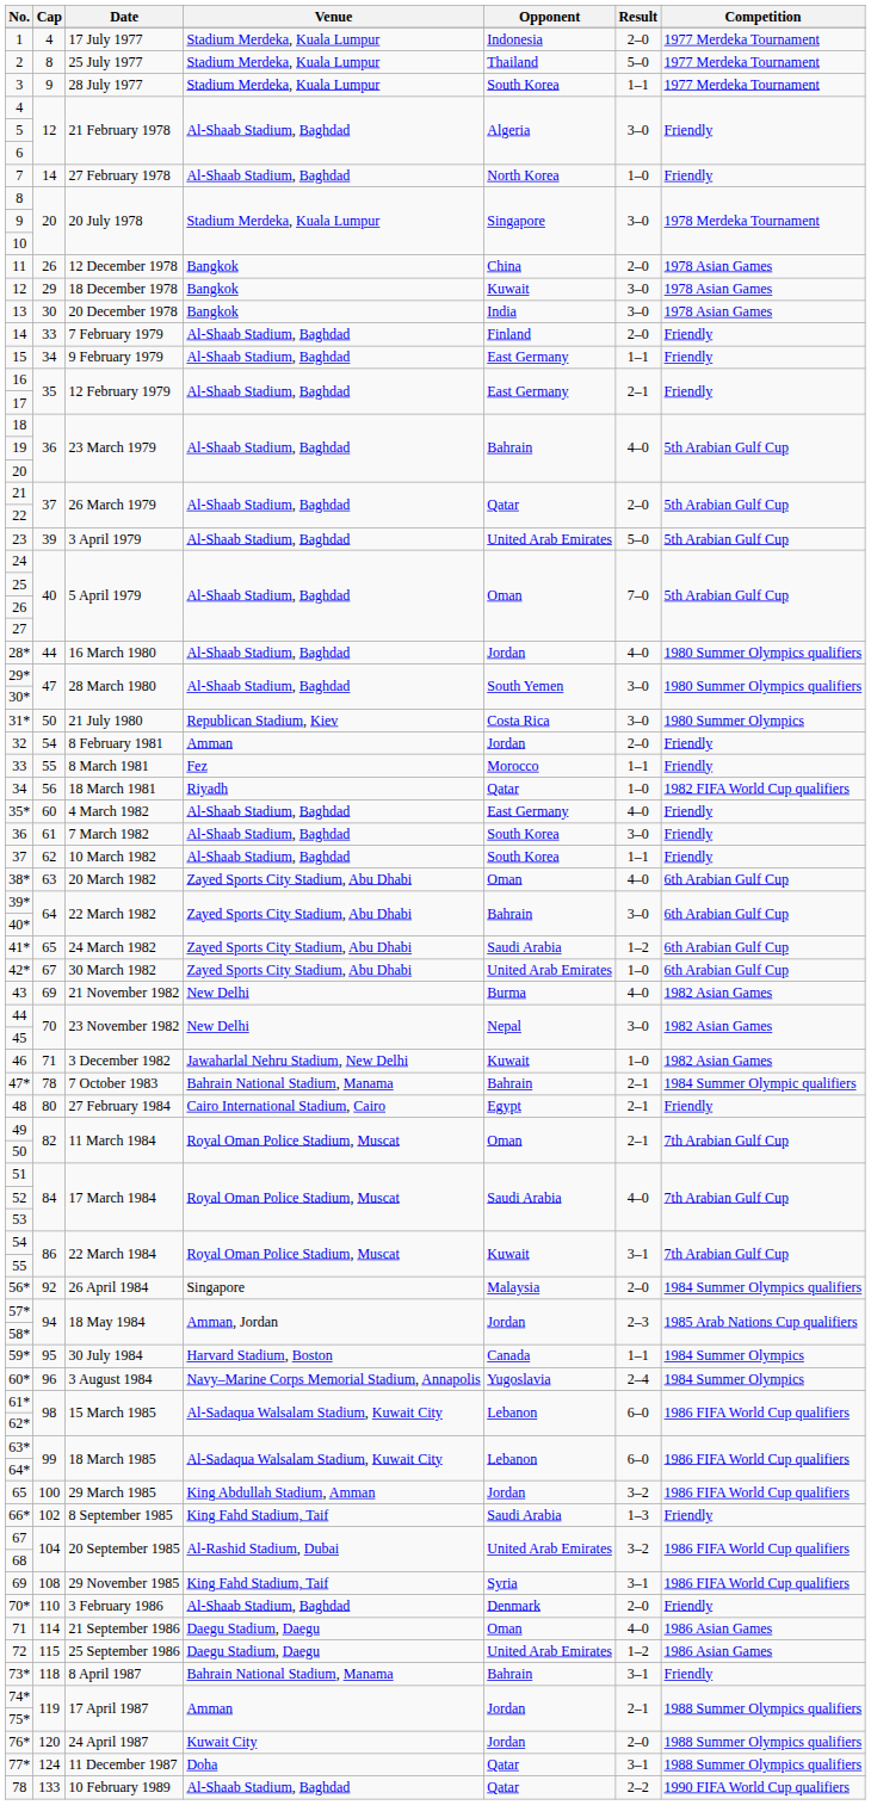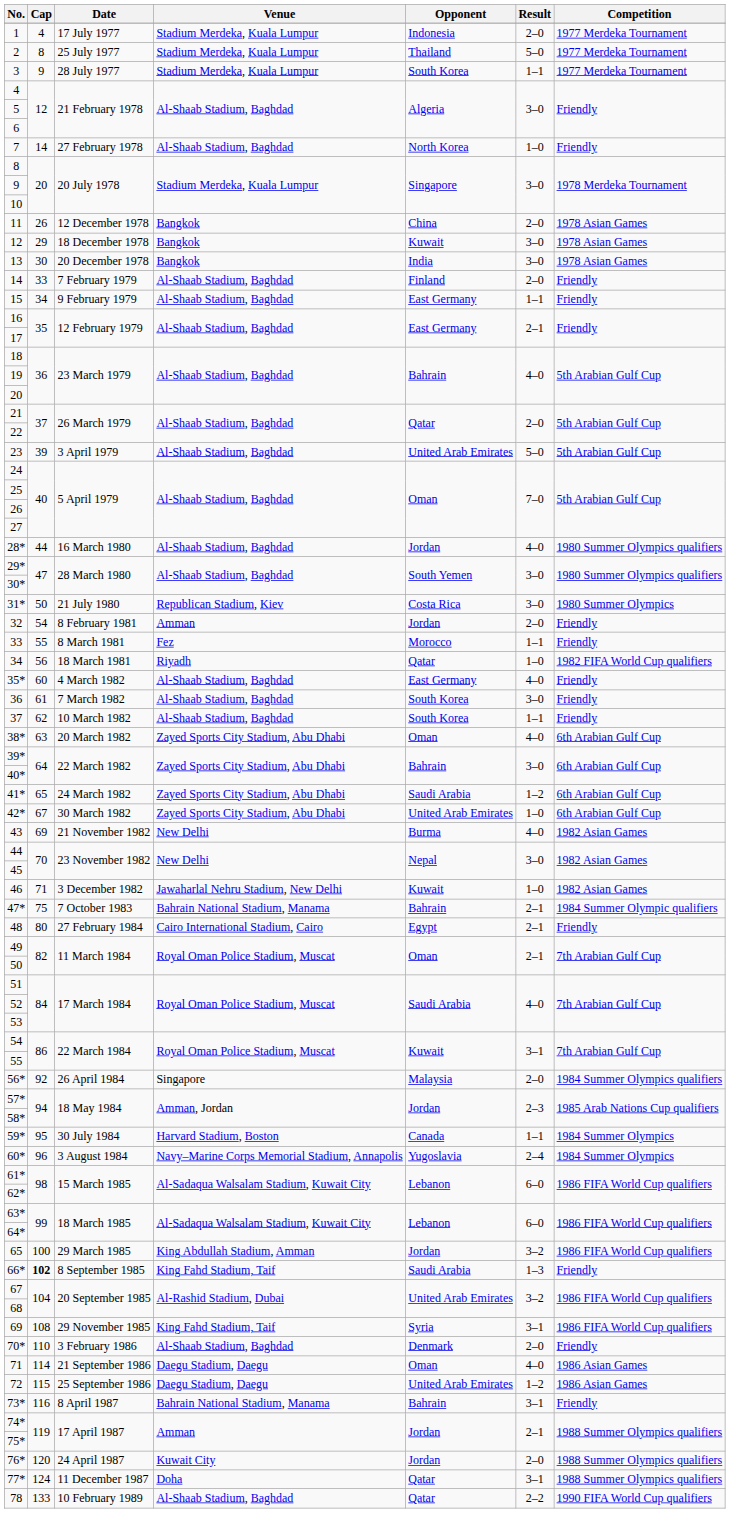 <table class="wikitable plainrowheaders sortable">
 <tr>
 <th scope="col">No.</th>
 <th scope="col">Cap</th>
 <th scope="col">Date</th>
 <th scope="col">Venue</th>
 <th scope="col">Opponent</th>
 <th scope="col">Result</th>
 <th scope="col">Competition</th>
 </tr>
 <tr>
 </tr>
 <tr>
 <td align=center>1</td>
 <td align=center>4</td>
 <td>17 July 1977</td>
 <td><a href='#'>Stadium Merdeka</a>, <a href='#'>Kuala Lumpur</a></td>
 <td> <a href='#'>Indonesia</a></td>
 <td align="center">2–0</td>
 <td><a href='#'>1977 Merdeka Tournament</a></td>
 </tr>
 <tr>
 <td align=center>2</td>
 <td align=center>8</td>
 <td>25 July 1977</td>
 <td><a href='#'>Stadium Merdeka</a>, <a href='#'>Kuala Lumpur</a></td>
 <td> <a href='#'>Thailand</a></td>
 <td align="center">5–0</td>
 <td><a href='#'>1977 Merdeka Tournament</a></td>
 </tr>
 <tr>
 <td align=center>3</td>
 <td align=center>9</td>
 <td>28 July 1977</td>
 <td><a href='#'>Stadium Merdeka</a>, <a href='#'>Kuala Lumpur</a></td>
 <td> <a href='#'>South Korea</a></td>
 <td align="center">1–1</td>
 <td><a href='#'>1977 Merdeka Tournament</a></td>
 </tr>
 <tr>
 <td align=center>4</td>
 <td rowspan=3 align=center>12</td>
 <td rowspan="3">21 February 1978</td>
 <td rowspan="3"><a href='#'>Al-Shaab Stadium</a>, <a href='#'>Baghdad</a></td>
 <td rowspan="3"> <a href='#'>Algeria</a></td>
 <td rowspan=3 align="center">3–0</td>
 <td rowspan="3"><a href='#'>Friendly</a></td>
 </tr>
 <tr>
 <td align=center>5</td>
 </tr>
 <tr>
 <td align=center>6</td>
 </tr>
 <tr>
 <td align=center>7</td>
 <td align=center>14</td>
 <td>27 February 1978</td>
 <td><a href='#'>Al-Shaab Stadium</a>, <a href='#'>Baghdad</a></td>
 <td> <a href='#'>North Korea</a></td>
 <td align="center">1–0</td>
 <td><a href='#'>Friendly</a></td>
 </tr>
 <tr>
 <td align=center>8</td>
 <td rowspan=3 align=center>20</td>
 <td rowspan="3">20 July 1978</td>
 <td rowspan="3"><a href='#'>Stadium Merdeka</a>, <a href='#'>Kuala Lumpur</a></td>
 <td rowspan="3"> <a href='#'>Singapore</a></td>
 <td rowspan=3 align="center">3–0</td>
 <td rowspan="3"><a href='#'>1978 Merdeka Tournament</a></td>
 </tr>
 <tr>
 <td align=center>9</td>
 </tr>
 <tr>
 <td align=center>10</td>
 </tr>
 <tr>
 <td align=center>11</td>
 <td align=center>26</td>
 <td>12 December 1978</td>
 <td><a href='#'>Bangkok</a></td>
 <td> <a href='#'>China</a></td>
 <td align="center">2–0</td>
 <td><a href='#'>1978 Asian Games</a></td>
 </tr>
 <tr>
 <td align=center>12</td>
 <td align=center>29</td>
 <td>18 December 1978</td>
 <td><a href='#'>Bangkok</a></td>
 <td> <a href='#'>Kuwait</a></td>
 <td align="center">3–0</td>
 <td><a href='#'>1978 Asian Games</a></td>
 </tr>
 <tr>
 <td align=center>13</td>
 <td align=center>30</td>
 <td>20 December 1978</td>
 <td><a href='#'>Bangkok</a></td>
 <td> <a href='#'>India</a></td>
 <td align="center">3–0</td>
 <td><a href='#'>1978 Asian Games</a></td>
 </tr>
 <tr>
 <td align=center>14</td>
 <td align=center>33</td>
 <td>7 February 1979</td>
 <td><a href='#'>Al-Shaab Stadium</a>, <a href='#'>Baghdad</a></td>
 <td> <a href='#'>Finland</a></td>
 <td align="center">2–0</td>
 <td><a href='#'>Friendly</a></td>
 </tr>
 <tr>
 <td align=center>15</td>
 <td align=center>34</td>
 <td>9 February 1979</td>
 <td><a href='#'>Al-Shaab Stadium</a>, <a href='#'>Baghdad</a></td>
 <td> <a href='#'>East Germany</a></td>
 <td align="center">1–1</td>
 <td><a href='#'>Friendly</a></td>
 </tr>
 <tr>
 <td align=center>16</td>
 <td rowspan=2 align=center>35</td>
 <td rowspan="2">12 February 1979</td>
 <td rowspan="2"><a href='#'>Al-Shaab Stadium</a>, <a href='#'>Baghdad</a></td>
 <td rowspan="2"> <a href='#'>East Germany</a></td>
 <td rowspan=2 align="center">2–1</td>
 <td rowspan="2"><a href='#'>Friendly</a></td>
 </tr>
 <tr>
 <td align=center>17</td>
 </tr>
 <tr>
 <td align=center>18</td>
 <td rowspan=3 align=center>36</td>
 <td rowspan="3">23 March 1979</td>
 <td rowspan="3"><a href='#'>Al-Shaab Stadium</a>, <a href='#'>Baghdad</a></td>
 <td rowspan="3"> <a href='#'>Bahrain</a></td>
 <td rowspan=3 align="center">4–0</td>
 <td rowspan="3"><a href='#'>5th Arabian Gulf Cup</a></td>
 </tr>
 <tr>
 <td align=center>19</td>
 </tr>
 <tr>
 <td align=center>20</td>
 </tr>
 <tr>
 <td align=center>21</td>
 <td rowspan=2 align=center>37</td>
 <td rowspan="2">26 March 1979</td>
 <td rowspan="2"><a href='#'>Al-Shaab Stadium</a>, <a href='#'>Baghdad</a></td>
 <td rowspan="2"> <a href='#'>Qatar</a></td>
 <td rowspan=2 align="center">2–0</td>
 <td rowspan="2"><a href='#'>5th Arabian Gulf Cup</a></td>
 </tr>
 <tr>
 <td align=center>22</td>
 </tr>
 <tr>
 <td align=center>23</td>
 <td align=center>39</td>
 <td>3 April 1979</td>
 <td><a href='#'>Al-Shaab Stadium</a>, <a href='#'>Baghdad</a></td>
 <td> <a href='#'>United Arab Emirates</a></td>
 <td align="center">5–0</td>
 <td><a href='#'>5th Arabian Gulf Cup</a></td>
 </tr>
 <tr>
 <td align=center>24</td>
 <td rowspan=4 align=center>40</td>
 <td rowspan="4">5 April 1979</td>
 <td rowspan="4"><a href='#'>Al-Shaab Stadium</a>, <a href='#'>Baghdad</a></td>
 <td rowspan="4"> <a href='#'>Oman</a></td>
 <td rowspan=4 align="center">7–0</td>
 <td rowspan="4"><a href='#'>5th Arabian Gulf Cup</a></td>
 </tr>
 <tr>
 <td align=center>25</td>
 </tr>
 <tr>
 <td align=center>26</td>
 </tr>
 <tr>
 <td align=center>27</td>
 </tr>
 <tr>
 <td align=center>28*</td>
 <td align=center>44</td>
 <td>16 March 1980</td>
 <td><a href='#'>Al-Shaab Stadium</a>, <a href='#'>Baghdad</a></td>
 <td> <a href='#'>Jordan</a></td>
 <td align="center">4–0</td>
 <td><a href='#'>1980 Summer Olympics qualifiers</a></td>
 </tr>
 <tr>
 <td align=center>29*</td>
 <td rowspan=2 align=center>47</td>
 <td rowspan="2">28 March 1980</td>
 <td rowspan="2"><a href='#'>Al-Shaab Stadium</a>, <a href='#'>Baghdad</a></td>
 <td rowspan="2"> <a href='#'>South Yemen</a></td>
 <td rowspan=2 align="center">3–0</td>
 <td rowspan="2"><a href='#'>1980 Summer Olympics qualifiers</a></td>
 </tr>
 <tr>
 <td align=center>30*</td>
 </tr>
 <tr>
 <td align=center>31*</td>
 <td align=center>50</td>
 <td>21 July 1980</td>
 <td><a href='#'>Republican Stadium</a>, <a href='#'>Kiev</a></td>
 <td> <a href='#'>Costa Rica</a></td>
 <td align="center">3–0</td>
 <td><a href='#'>1980 Summer Olympics</a></td>
 </tr>
 <tr>
 <td align=center>32</td>
 <td align=center>54</td>
 <td>8 February 1981</td>
 <td><a href='#'>Amman</a></td>
 <td> <a href='#'>Jordan</a></td>
 <td align="center">2–0</td>
 <td><a href='#'>Friendly</a></td>
 </tr>
 <tr>
 <td align=center>33</td>
 <td align=center>55</td>
 <td>8 March 1981</td>
 <td><a href='#'>Fez</a></td>
 <td> <a href='#'>Morocco</a></td>
 <td align="center">1–1</td>
 <td><a href='#'>Friendly</a></td>
 </tr>
 <tr>
 <td align=center>34</td>
 <td align=center>56</td>
 <td>18 March 1981</td>
 <td><a href='#'>Riyadh</a></td>
 <td> <a href='#'>Qatar</a></td>
 <td align="center">1–0</td>
 <td><a href='#'>1982 FIFA World Cup qualifiers</a></td>
 </tr>
 <tr>
 <td align=center>35*</td>
 <td align=center>60</td>
 <td>4 March 1982</td>
 <td><a href='#'>Al-Shaab Stadium</a>, <a href='#'>Baghdad</a></td>
 <td> <a href='#'>East Germany</a></td>
 <td align="center">4–0</td>
 <td><a href='#'>Friendly</a></td>
 </tr>
 <tr>
 <td align=center>36</td>
 <td align=center>61</td>
 <td>7 March 1982</td>
 <td><a href='#'>Al-Shaab Stadium</a>, <a href='#'>Baghdad</a></td>
 <td> <a href='#'>South Korea</a></td>
 <td align="center">3–0</td>
 <td><a href='#'>Friendly</a></td>
 </tr>
 <tr>
 <td align=center>37</td>
 <td align=center>62</td>
 <td>10 March 1982</td>
 <td><a href='#'>Al-Shaab Stadium</a>, <a href='#'>Baghdad</a></td>
 <td> <a href='#'>South Korea</a></td>
 <td align="center">1–1</td>
 <td><a href='#'>Friendly</a></td>
 </tr>
 <tr>
 <td align=center>38*</td>
 <td align=center>63</td>
 <td>20 March 1982</td>
 <td><a href='#'>Zayed Sports City Stadium</a>, <a href='#'>Abu Dhabi</a></td>
 <td> <a href='#'>Oman</a></td>
 <td align="center">4–0</td>
 <td><a href='#'>6th Arabian Gulf Cup</a></td>
 </tr>
 <tr>
 <td align=center>39*</td>
 <td rowspan=2 align=center>64</td>
 <td rowspan="2">22 March 1982</td>
 <td rowspan="2"><a href='#'>Zayed Sports City Stadium</a>, <a href='#'>Abu Dhabi</a></td>
 <td rowspan="2"> <a href='#'>Bahrain</a></td>
 <td rowspan=2 align="center">3–0</td>
 <td rowspan="2"><a href='#'>6th Arabian Gulf Cup</a></td>
 </tr>
 <tr>
 <td align=center>40*</td>
 </tr>
 <tr>
 <td align=center>41*</td>
 <td align=center>65</td>
 <td>24 March 1982</td>
 <td><a href='#'>Zayed Sports City Stadium</a>, <a href='#'>Abu Dhabi</a></td>
 <td> <a href='#'>Saudi Arabia</a></td>
 <td align="center">1–2</td>
 <td><a href='#'>6th Arabian Gulf Cup</a></td>
 </tr>
 <tr>
 <td align=center>42*</td>
 <td align=center>67</td>
 <td>30 March 1982</td>
 <td><a href='#'>Zayed Sports City Stadium</a>, <a href='#'>Abu Dhabi</a></td>
 <td> <a href='#'>United Arab Emirates</a></td>
 <td align="center">1–0</td>
 <td><a href='#'>6th Arabian Gulf Cup</a></td>
 </tr>
 <tr>
 <td align=center>43</td>
 <td align=center>69</td>
 <td>21 November 1982</td>
 <td><a href='#'>New Delhi</a></td>
 <td> <a href='#'>Burma</a></td>
 <td align="center">4–0</td>
 <td><a href='#'>1982 Asian Games</a></td>
 </tr>
 <tr>
 <td align=center>44</td>
 <td rowspan=2 align=center>70</td>
 <td rowspan="2">23 November 1982</td>
 <td rowspan="2"><a href='#'>New Delhi</a></td>
 <td rowspan="2"> <a href='#'>Nepal</a></td>
 <td rowspan=2 align="center">3–0</td>
 <td rowspan="2"><a href='#'>1982 Asian Games</a></td>
 </tr>
 <tr>
 <td align=center>45</td>
 </tr>
 <tr>
 <td align=center>46</td>
 <td align=center>71</td>
 <td>3 December 1982</td>
 <td><a href='#'>Jawaharlal Nehru Stadium</a>, <a href='#'>New Delhi</a></td>
 <td> <a href='#'>Kuwait</a></td>
 <td align="center">1–0</td>
 <td><a href='#'>1982 Asian Games</a></td>
 </tr>
 <tr>
 <td align=center>47*</td>
-<td align=center>78</td>
+<td align=center>75</td>
 <td>7 October 1983</td>
 <td><a href='#'>Bahrain National Stadium</a>, <a href='#'>Manama</a></td>
 <td> <a href='#'>Bahrain</a></td>
 <td align="center">2–1</td>
 <td><a href='#'>1984 Summer Olympic qualifiers</a></td>
 </tr>
 <tr>
 <td align=center>48</td>
 <td align=center>80</td>
 <td>27 February 1984</td>
 <td><a href='#'>Cairo International Stadium</a>, <a href='#'>Cairo</a></td>
 <td> <a href='#'>Egypt</a></td>
 <td align="center">2–1</td>
 <td><a href='#'>Friendly</a></td>
 </tr>
 <tr>
 <td align=center>49</td>
 <td rowspan=2 align=center>82</td>
 <td rowspan="2">11 March 1984</td>
 <td rowspan="2"><a href='#'>Royal Oman Police Stadium</a>, <a href='#'>Muscat</a></td>
 <td rowspan="2"> <a href='#'>Oman</a></td>
 <td rowspan=2 align="center">2–1</td>
 <td rowspan="2"><a href='#'>7th Arabian Gulf Cup</a></td>
 </tr>
 <tr>
 <td align=center>50</td>
 </tr>
 <tr>
 <td align=center>51</td>
 <td rowspan=3 align=center>84</td>
 <td rowspan="3">17 March 1984</td>
 <td rowspan="3"><a href='#'>Royal Oman Police Stadium</a>, <a href='#'>Muscat</a></td>
 <td rowspan="3"> <a href='#'>Saudi Arabia</a></td>
 <td rowspan=3 align="center">4–0</td>
 <td rowspan="3"><a href='#'>7th Arabian Gulf Cup</a></td>
 </tr>
 <tr>
 <td align=center>52</td>
 </tr>
 <tr>
 <td align=center>53</td>
 </tr>
 <tr>
 <td align=center>54</td>
 <td rowspan=2 align=center>86</td>
 <td rowspan="2">22 March 1984</td>
 <td rowspan="2"><a href='#'>Royal Oman Police Stadium</a>, <a href='#'>Muscat</a></td>
 <td rowspan="2"> <a href='#'>Kuwait</a></td>
 <td rowspan=2 align="center">3–1</td>
 <td rowspan="2"><a href='#'>7th Arabian Gulf Cup</a></td>
 </tr>
 <tr>
 <td align=center>55</td>
 </tr>
 <tr>
 <td align=center>56*</td>
 <td align=center>92</td>
 <td>26 April 1984</td>
 <td>Singapore</td>
 <td> <a href='#'>Malaysia</a></td>
 <td align="center">2–0</td>
 <td><a href='#'>1984 Summer Olympics qualifiers</a></td>
 </tr>
 <tr>
 <td align=center>57*</td>
 <td rowspan=2 align=center>94</td>
 <td rowspan="2">18 May 1984</td>
 <td rowspan="2"><a href='#'>Amman</a>, Jordan</td>
 <td rowspan="2"> <a href='#'>Jordan</a></td>
 <td rowspan=2 align="center">2–3</td>
 <td rowspan="2"><a href='#'>1985 Arab Nations Cup qualifiers</a></td>
 </tr>
 <tr>
 <td align=center>58*</td>
 </tr>
 <tr>
 <td align=center>59*</td>
 <td align=center>95</td>
 <td>30 July 1984</td>
 <td><a href='#'>Harvard Stadium</a>, <a href='#'>Boston</a></td>
 <td> <a href='#'>Canada</a></td>
 <td align="center">1–1</td>
 <td><a href='#'>1984 Summer Olympics</a></td>
 </tr>
 <tr>
 <td align=center>60*</td>
 <td align=center>96</td>
 <td>3 August 1984</td>
 <td><a href='#'>Navy–Marine Corps Memorial Stadium</a>, <a href='#'>Annapolis</a></td>
 <td> <a href='#'>Yugoslavia</a></td>
 <td align="center">2–4</td>
 <td><a href='#'>1984 Summer Olympics</a></td>
 </tr>
 <tr>
 <td align=center>61*</td>
 <td rowspan=2 align=center>98</td>
 <td rowspan="2">15 March 1985</td>
 <td rowspan="2"><a href='#'>Al-Sadaqua Walsalam Stadium</a>, <a href='#'>Kuwait City</a></td>
 <td rowspan="2"> <a href='#'>Lebanon</a></td>
 <td rowspan=2 align="center">6–0</td>
 <td rowspan="2"><a href='#'>1986 FIFA World Cup qualifiers</a></td>
 </tr>
 <tr>
 <td align=center>62*</td>
 </tr>
 <tr>
 <td align=center>63*</td>
 <td rowspan=2 align=center>99</td>
 <td rowspan="2">18 March 1985</td>
 <td rowspan="2"><a href='#'>Al-Sadaqua Walsalam Stadium</a>, <a href='#'>Kuwait City</a></td>
 <td rowspan="2"> <a href='#'>Lebanon</a></td>
 <td rowspan=2 align="center">6–0</td>
 <td rowspan="2"><a href='#'>1986 FIFA World Cup qualifiers</a></td>
 </tr>
 <tr>
 <td align=center>64*</td>
 </tr>
 <tr>
 <td align=center>65</td>
 <td align=center>100</td>
 <td>29 March 1985</td>
 <td><a href='#'>King Abdullah Stadium</a>, <a href='#'>Amman</a></td>
 <td> <a href='#'>Jordan</a></td>
 <td align="center">3–2</td>
 <td><a href='#'>1986 FIFA World Cup qualifiers</a></td>
 </tr>
 <tr>
 <td align=center>66*</td>
-<td align=center>102</td>
+<td align=center><strong>102</strong></td>
 <td>8 September 1985</td>
 <td><a href='#'>King Fahd Stadium, Taif</a></td>
 <td> <a href='#'>Saudi Arabia</a></td>
 <td align="center">1–3</td>
 <td><a href='#'>Friendly</a></td>
 </tr>
 <tr>
 <td align=center>67</td>
 <td rowspan=2 align=center>104</td>
 <td rowspan="2">20 September 1985</td>
 <td rowspan="2"><a href='#'>Al-Rashid Stadium</a>, <a href='#'>Dubai</a></td>
 <td rowspan="2"> <a href='#'>United Arab Emirates</a></td>
 <td rowspan=2 align="center">3–2</td>
 <td rowspan="2"><a href='#'>1986 FIFA World Cup qualifiers</a></td>
 </tr>
 <tr>
 <td align=center>68</td>
 </tr>
 <tr>
 <td align=center>69</td>
 <td align=center>108</td>
 <td>29 November 1985</td>
 <td><a href='#'>King Fahd Stadium, Taif</a></td>
 <td> <a href='#'>Syria</a></td>
 <td align="center">3–1</td>
 <td><a href='#'>1986 FIFA World Cup qualifiers</a></td>
 </tr>
 <tr>
 <td align=center>70*</td>
 <td align=center>110</td>
 <td>3 February 1986</td>
 <td><a href='#'>Al-Shaab Stadium</a>, <a href='#'>Baghdad</a></td>
 <td> <a href='#'>Denmark</a></td>
 <td align="center">2–0</td>
 <td><a href='#'>Friendly</a></td>
 </tr>
 <tr>
 <td align=center>71</td>
 <td align=center>114</td>
 <td>21 September 1986</td>
 <td><a href='#'>Daegu Stadium</a>, <a href='#'>Daegu</a></td>
 <td> <a href='#'>Oman</a></td>
 <td align="center">4–0</td>
 <td><a href='#'>1986 Asian Games</a></td>
 </tr>
 <tr>
 <td align=center>72</td>
 <td align=center>115</td>
 <td>25 September 1986</td>
 <td><a href='#'>Daegu Stadium</a>, <a href='#'>Daegu</a></td>
 <td> <a href='#'>United Arab Emirates</a></td>
 <td align="center">1–2</td>
 <td><a href='#'>1986 Asian Games</a></td>
 </tr>
 <tr>
 <td align=center>73*</td>
-<td align=center>118</td>
+<td align=center>116</td>
 <td>8 April 1987</td>
 <td><a href='#'>Bahrain National Stadium</a>, <a href='#'>Manama</a></td>
 <td> <a href='#'>Bahrain</a></td>
 <td align="center">3–1</td>
 <td><a href='#'>Friendly</a></td>
 </tr>
 <tr>
 <td align=center>74*</td>
 <td rowspan=2 align=center>119</td>
 <td rowspan="2">17 April 1987</td>
 <td rowspan="2"><a href='#'>Amman</a></td>
 <td rowspan="2"> <a href='#'>Jordan</a></td>
 <td rowspan=2 align="center">2–1</td>
 <td rowspan="2"><a href='#'>1988 Summer Olympics qualifiers</a></td>
 </tr>
 <tr>
 <td align=center>75*</td>
 </tr>
 <tr>
 <td align=center>76*</td>
 <td align=center>120</td>
 <td>24 April 1987</td>
 <td><a href='#'>Kuwait City</a></td>
 <td> <a href='#'>Jordan</a></td>
 <td align="center">2–0</td>
 <td><a href='#'>1988 Summer Olympics qualifiers</a></td>
 </tr>
 <tr>
 <td align=center>77*</td>
 <td align=center>124</td>
 <td>11 December 1987</td>
 <td><a href='#'>Doha</a></td>
 <td> <a href='#'>Qatar</a></td>
 <td align="center">3–1</td>
 <td><a href='#'>1988 Summer Olympics qualifiers</a></td>
 </tr>
 <tr>
 <td align=center>78</td>
 <td align=center>133</td>
 <td>10 February 1989</td>
 <td><a href='#'>Al-Shaab Stadium</a>, <a href='#'>Baghdad</a></td>
 <td> <a href='#'>Qatar</a></td>
 <td align="center">2–2</td>
 <td><a href='#'>1990 FIFA World Cup qualifiers</a></td>
 </tr>
 </table>
